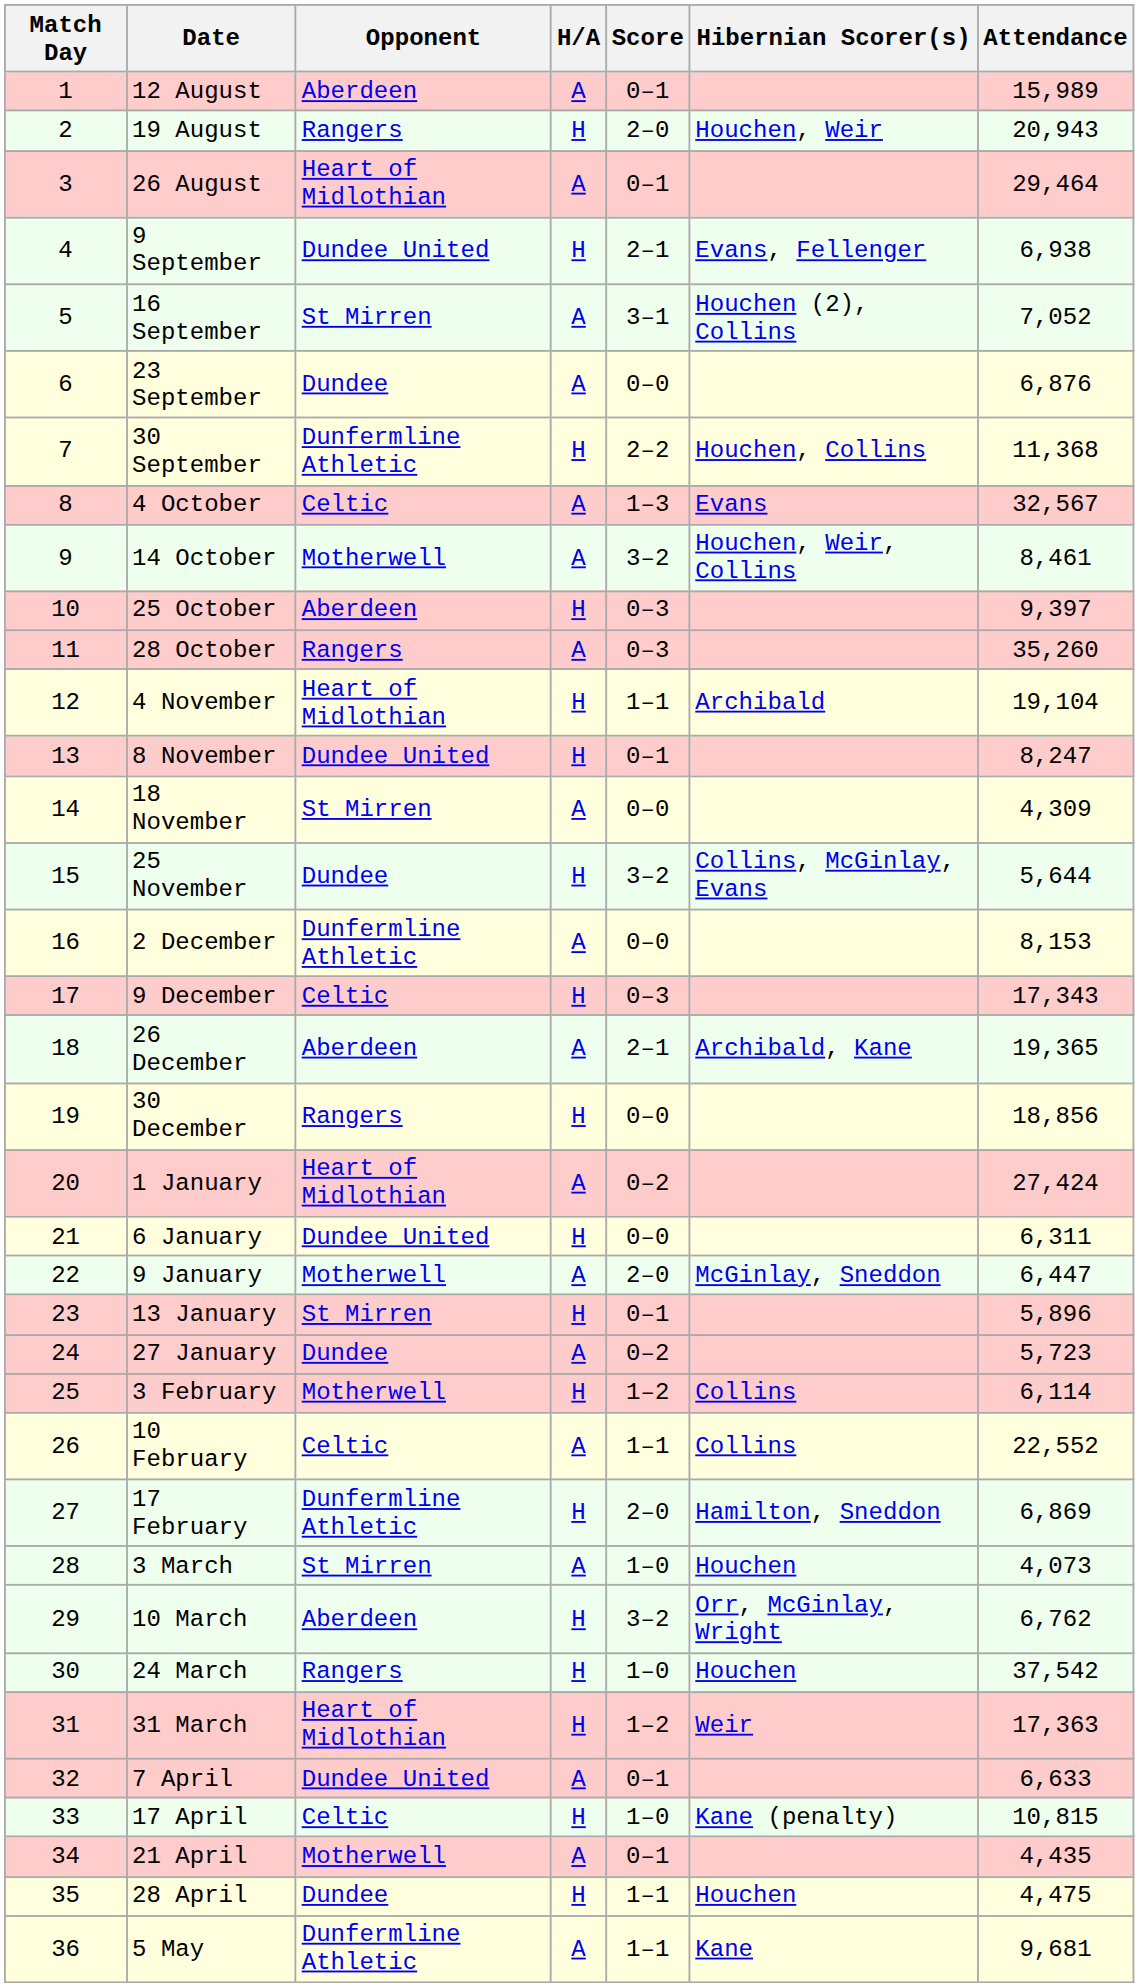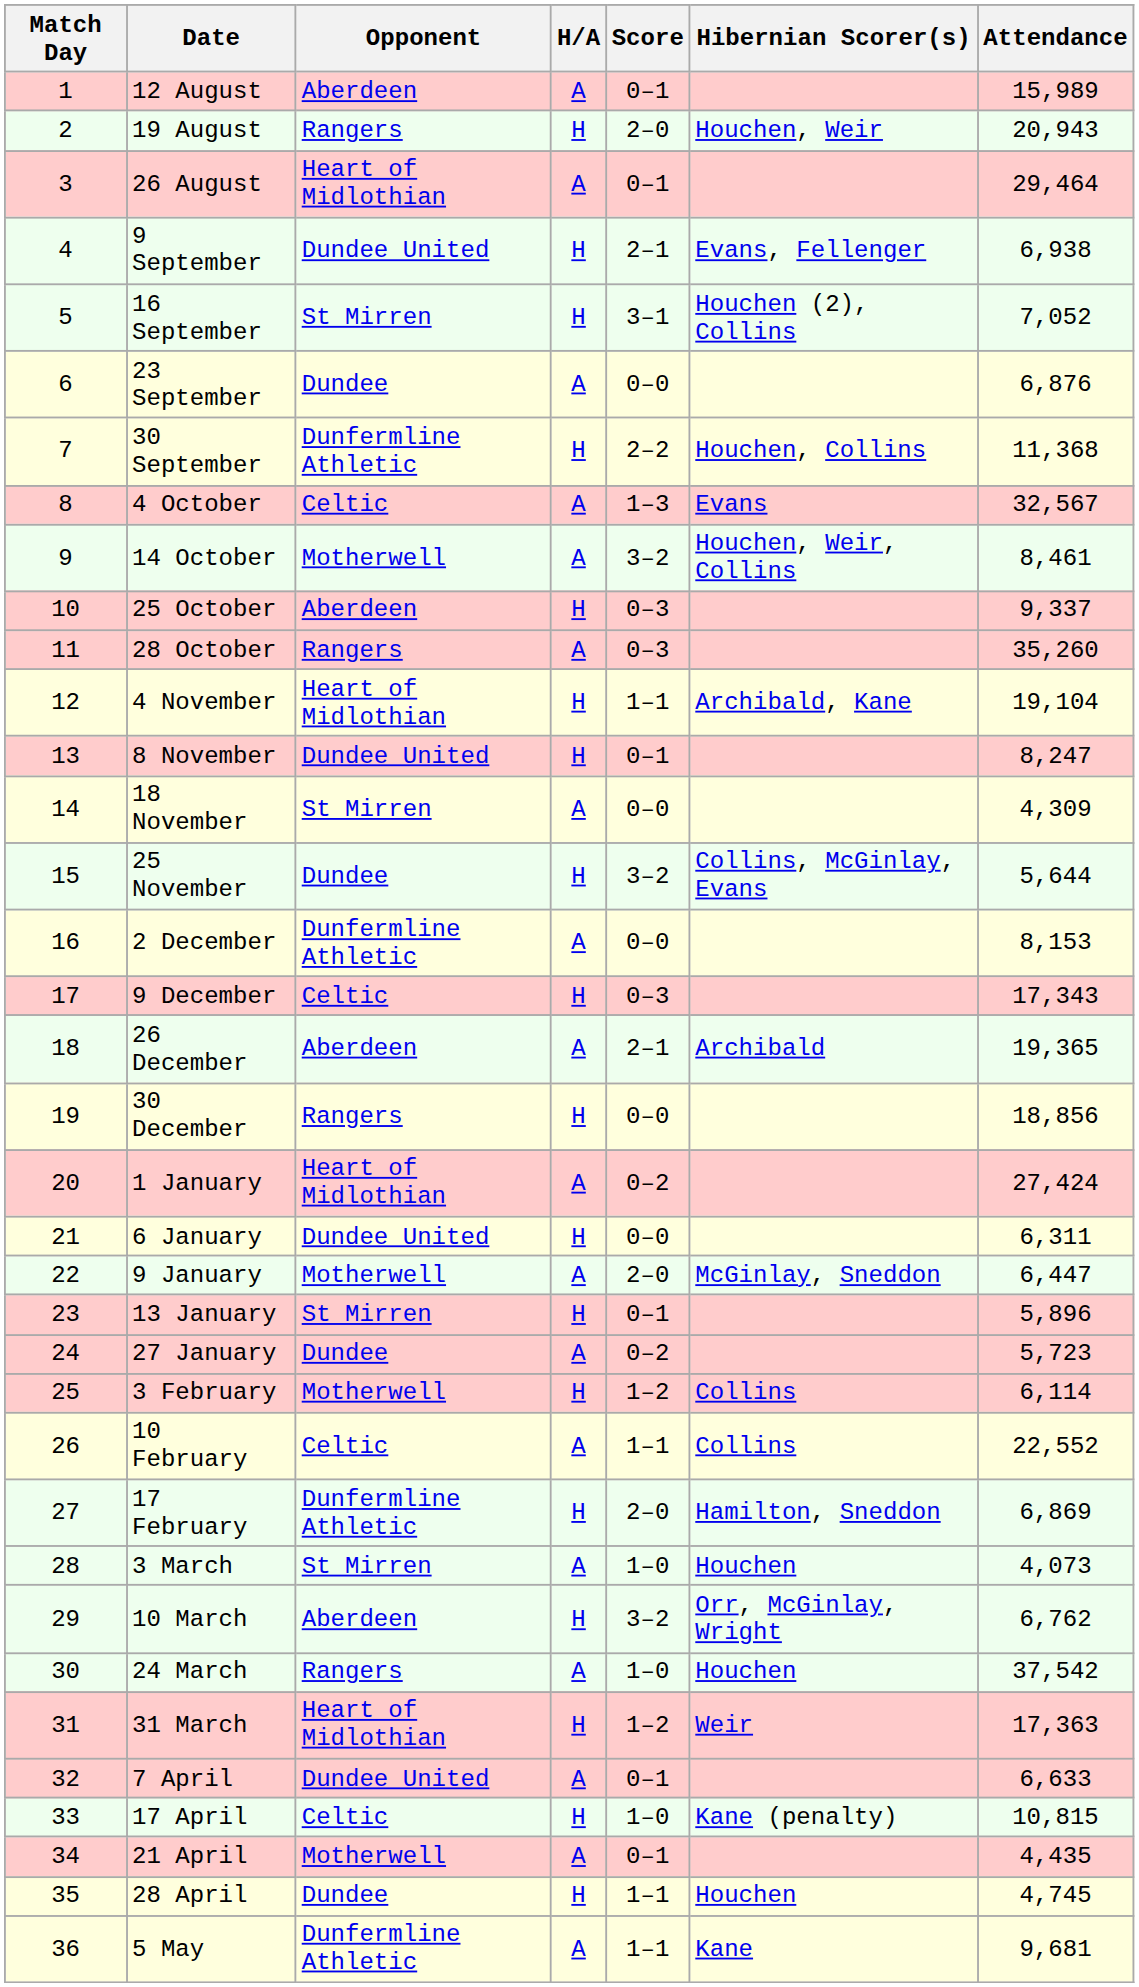 <table class="wikitable" style="text-align:center">
 <tr>
 <th>Match Day</th>
 <th>Date</th>
 <th>Opponent</th>
 <th>H/A</th>
 <th>Score</th>
 <th>Hibernian Scorer(s)</th>
 <th>Attendance</th>
 </tr>
 <tr bgcolor=#FFCCCC>
 <td>1</td>
 <td align=left>12 August</td>
 <td align=left><a href='#'>Aberdeen</a></td>
 <td><a href='#'>A</a></td>
 <td>0–1</td>
 <td align=left></td>
 <td>15,989</td>
 </tr>
 <tr bgcolor=#EEFFEE>
 <td>2</td>
 <td align=left>19 August</td>
 <td align=left><a href='#'>Rangers</a></td>
 <td><a href='#'>H</a></td>
 <td>2–0</td>
 <td align=left><a href='#'>Houchen</a>, <a href='#'>Weir</a></td>
 <td>20,943</td>
 </tr>
 <tr bgcolor=#FFCCCC>
 <td>3</td>
 <td align=left>26 August</td>
 <td align=left><a href='#'>Heart of Midlothian</a></td>
 <td><a href='#'>A</a></td>
 <td>0–1</td>
 <td align=left></td>
 <td>29,464</td>
 </tr>
 <tr bgcolor=#EEFFEE>
 <td>4</td>
 <td align=left>9 September</td>
 <td align=left><a href='#'>Dundee United</a></td>
 <td><a href='#'>H</a></td>
 <td>2–1</td>
 <td align=left><a href='#'>Evans</a>, <a href='#'>Fellenger</a></td>
 <td>6,938</td>
 </tr>
 <tr bgcolor=#EEFFEE>
 <td>5</td>
 <td align=left>16 September</td>
 <td align=left><a href='#'>St Mirren</a></td>
-<td><a href='#'>A</a></td>
+<td><a href='#'>H</a></td>
 <td>3–1</td>
 <td align=left><a href='#'>Houchen</a> (2), <a href='#'>Collins</a></td>
 <td>7,052</td>
 </tr>
 <tr bgcolor=#FFFFDD>
 <td>6</td>
 <td align=left>23 September</td>
 <td align=left><a href='#'>Dundee</a></td>
 <td><a href='#'>A</a></td>
 <td>0–0</td>
 <td align=left></td>
 <td>6,876</td>
 </tr>
 <tr bgcolor=#FFFFDD>
 <td>7</td>
 <td align=left>30 September</td>
 <td align=left><a href='#'>Dunfermline Athletic</a></td>
 <td><a href='#'>H</a></td>
 <td>2–2</td>
 <td align=left><a href='#'>Houchen</a>, <a href='#'>Collins</a></td>
 <td>11,368</td>
 </tr>
 <tr bgcolor=#FFCCCC>
 <td>8</td>
 <td align=left>4 October</td>
 <td align=left><a href='#'>Celtic</a></td>
 <td><a href='#'>A</a></td>
 <td>1–3</td>
 <td align=left><a href='#'>Evans</a></td>
 <td>32,567</td>
 </tr>
 <tr bgcolor=#EEFFEE>
 <td>9</td>
 <td align=left>14 October</td>
 <td align=left><a href='#'>Motherwell</a></td>
 <td><a href='#'>A</a></td>
 <td>3–2</td>
 <td align=left><a href='#'>Houchen</a>, <a href='#'>Weir</a>, <a href='#'>Collins</a></td>
 <td>8,461</td>
 </tr>
 <tr bgcolor=#FFCCCC>
 <td>10</td>
 <td align=left>25 October</td>
 <td align=left><a href='#'>Aberdeen</a></td>
 <td><a href='#'>H</a></td>
 <td>0–3</td>
 <td align=left></td>
-<td>9,397</td>
+<td>9,337</td>
 </tr>
 <tr bgcolor=#FFCCCC>
 <td>11</td>
 <td align=left>28 October</td>
 <td align=left><a href='#'>Rangers</a></td>
 <td><a href='#'>A</a></td>
 <td>0–3</td>
 <td align=left></td>
 <td>35,260</td>
 </tr>
 <tr bgcolor=#FFFFDD>
 <td>12</td>
 <td align=left>4 November</td>
 <td align=left><a href='#'>Heart of Midlothian</a></td>
 <td><a href='#'>H</a></td>
 <td>1–1</td>
-<td align=left><a href='#'>Archibald</a></td>
+<td align=left><a href='#'>Archibald</a>, <a href='#'>Kane</a></td>
 <td>19,104</td>
 </tr>
 <tr bgcolor=#FFCCCC>
 <td>13</td>
 <td align=left>8 November</td>
 <td align=left><a href='#'>Dundee United</a></td>
 <td><a href='#'>H</a></td>
 <td>0–1</td>
 <td align=left></td>
 <td>8,247</td>
 </tr>
 <tr bgcolor=#FFFFDD>
 <td>14</td>
 <td align=left>18 November</td>
 <td align=left><a href='#'>St Mirren</a></td>
 <td><a href='#'>A</a></td>
 <td>0–0</td>
 <td align=left></td>
 <td>4,309</td>
 </tr>
 <tr bgcolor=#EEFFEE>
 <td>15</td>
 <td align=left>25 November</td>
 <td align=left><a href='#'>Dundee</a></td>
 <td><a href='#'>H</a></td>
 <td>3–2</td>
 <td align=left><a href='#'>Collins</a>, <a href='#'>McGinlay</a>, <a href='#'>Evans</a></td>
 <td>5,644</td>
 </tr>
 <tr bgcolor=#FFFFDD>
 <td>16</td>
 <td align=left>2 December</td>
 <td align=left><a href='#'>Dunfermline Athletic</a></td>
 <td><a href='#'>A</a></td>
 <td>0–0</td>
 <td align=left></td>
 <td>8,153</td>
 </tr>
 <tr bgcolor=#FFCCCC>
 <td>17</td>
 <td align=left>9 December</td>
 <td align=left><a href='#'>Celtic</a></td>
 <td><a href='#'>H</a></td>
 <td>0–3</td>
 <td align=left></td>
 <td>17,343</td>
 </tr>
 <tr bgcolor=#EEFFEE>
 <td>18</td>
 <td align=left>26 December</td>
 <td align=left><a href='#'>Aberdeen</a></td>
 <td><a href='#'>A</a></td>
 <td>2–1</td>
-<td align=left><a href='#'>Archibald</a>, <a href='#'>Kane</a></td>
+<td align=left><a href='#'>Archibald</a></td>
 <td>19,365</td>
 </tr>
 <tr bgcolor=#FFFFDD>
 <td>19</td>
 <td align=left>30 December</td>
 <td align=left><a href='#'>Rangers</a></td>
 <td><a href='#'>H</a></td>
 <td>0–0</td>
 <td align=left></td>
 <td>18,856</td>
 </tr>
 <tr bgcolor=#FFCCCC>
 <td>20</td>
 <td align=left>1 January</td>
 <td align=left><a href='#'>Heart of Midlothian</a></td>
 <td><a href='#'>A</a></td>
 <td>0–2</td>
 <td align=left></td>
 <td>27,424</td>
 </tr>
 <tr bgcolor=#FFFFDD>
 <td>21</td>
 <td align=left>6 January</td>
 <td align=left><a href='#'>Dundee United</a></td>
 <td><a href='#'>H</a></td>
 <td>0–0</td>
 <td align=left></td>
 <td>6,311</td>
 </tr>
 <tr bgcolor=#EEFFEE>
 <td>22</td>
 <td align=left>9 January</td>
 <td align=left><a href='#'>Motherwell</a></td>
 <td><a href='#'>A</a></td>
 <td>2–0</td>
 <td align=left><a href='#'>McGinlay</a>, <a href='#'>Sneddon</a></td>
 <td>6,447</td>
 </tr>
 <tr bgcolor=#FFCCCC>
 <td>23</td>
 <td align=left>13 January</td>
 <td align=left><a href='#'>St Mirren</a></td>
 <td><a href='#'>H</a></td>
 <td>0–1</td>
 <td align=left></td>
 <td>5,896</td>
 </tr>
 <tr bgcolor=#FFCCCC>
 <td>24</td>
 <td align=left>27 January</td>
 <td align=left><a href='#'>Dundee</a></td>
 <td><a href='#'>A</a></td>
 <td>0–2</td>
 <td align=left></td>
 <td>5,723</td>
 </tr>
 <tr bgcolor=#FFCCCC>
 <td>25</td>
 <td align=left>3 February</td>
 <td align=left><a href='#'>Motherwell</a></td>
 <td><a href='#'>H</a></td>
 <td>1–2</td>
 <td align=left><a href='#'>Collins</a></td>
 <td>6,114</td>
 </tr>
 <tr bgcolor=#FFFFDD>
 <td>26</td>
 <td align=left>10 February</td>
 <td align=left><a href='#'>Celtic</a></td>
 <td><a href='#'>A</a></td>
 <td>1–1</td>
 <td align=left><a href='#'>Collins</a></td>
 <td>22,552</td>
 </tr>
 <tr bgcolor=#EEFFEE>
 <td>27</td>
 <td align=left>17 February</td>
 <td align=left><a href='#'>Dunfermline Athletic</a></td>
 <td><a href='#'>H</a></td>
 <td>2–0</td>
 <td align=left><a href='#'>Hamilton</a>, <a href='#'>Sneddon</a></td>
 <td>6,869</td>
 </tr>
 <tr bgcolor=#EEFFEE>
 <td>28</td>
 <td align=left>3 March</td>
 <td align=left><a href='#'>St Mirren</a></td>
 <td><a href='#'>A</a></td>
 <td>1–0</td>
 <td align=left><a href='#'>Houchen</a></td>
 <td>4,073</td>
 </tr>
 <tr bgcolor=#EEFFEE>
 <td>29</td>
 <td align=left>10 March</td>
 <td align=left><a href='#'>Aberdeen</a></td>
 <td><a href='#'>H</a></td>
 <td>3–2</td>
 <td align=left><a href='#'>Orr</a>, <a href='#'>McGinlay</a>, <a href='#'>Wright</a></td>
 <td>6,762</td>
 </tr>
 <tr bgcolor=#EEFFEE>
 <td>30</td>
 <td align=left>24 March</td>
 <td align=left><a href='#'>Rangers</a></td>
-<td><a href='#'>H</a></td>
+<td><a href='#'>A</a></td>
 <td>1–0</td>
 <td align=left><a href='#'>Houchen</a></td>
 <td>37,542</td>
 </tr>
 <tr bgcolor=#FFCCCC>
 <td>31</td>
 <td align=left>31 March</td>
 <td align=left><a href='#'>Heart of Midlothian</a></td>
 <td><a href='#'>H</a></td>
 <td>1–2</td>
 <td align=left><a href='#'>Weir</a></td>
 <td>17,363</td>
 </tr>
 <tr bgcolor=#FFCCCC>
 <td>32</td>
 <td align=left>7 April</td>
 <td align=left><a href='#'>Dundee United</a></td>
 <td><a href='#'>A</a></td>
 <td>0–1</td>
 <td align=left></td>
 <td>6,633</td>
 </tr>
 <tr bgcolor=#EEFFEE>
 <td>33</td>
 <td align=left>17 April</td>
 <td align=left><a href='#'>Celtic</a></td>
 <td><a href='#'>H</a></td>
 <td>1–0</td>
 <td align=left><a href='#'>Kane</a> (penalty)</td>
 <td>10,815</td>
 </tr>
 <tr bgcolor=#FFCCCC>
 <td>34</td>
 <td align=left>21 April</td>
 <td align=left><a href='#'>Motherwell</a></td>
 <td><a href='#'>A</a></td>
 <td>0–1</td>
 <td align=left></td>
 <td>4,435</td>
 </tr>
 <tr bgcolor=#FFFFDD>
 <td>35</td>
 <td align=left>28 April</td>
 <td align=left><a href='#'>Dundee</a></td>
 <td><a href='#'>H</a></td>
 <td>1–1</td>
 <td align=left><a href='#'>Houchen</a></td>
-<td>4,475</td>
+<td>4,745</td>
 </tr>
 <tr bgcolor=#FFFFDD>
 <td>36</td>
 <td align=left>5 May</td>
 <td align=left><a href='#'>Dunfermline Athletic</a></td>
 <td><a href='#'>A</a></td>
 <td>1–1</td>
 <td align=left><a href='#'>Kane</a></td>
 <td>9,681</td>
 </tr>
 <tr>
 </tr>
 </table>
